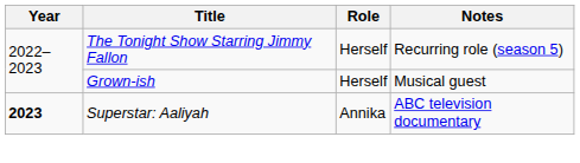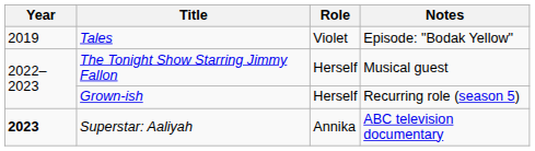 <table class="wikitable">
 <tr>
 <th>Year</th>
 <th>Title</th>
 <th>Role</th>
 <th>Notes</th>
 </tr>
 <tr>
+<td>2019</td>
+<td><a href='#'><em>Tales</em></a></td>
+<td>Violet</td>
+<td>Episode: "Bodak Yellow"</td>
+</tr>
+<tr>
 <td rowspan="2">2022–2023</td>
 <td><em><a href='#'>The Tonight Show Starring Jimmy Fallon</a></em></td>
 <td>Herself</td>
-<td>Recurring role (<a href='#'>season 5</a>)</td>
+<td>Musical guest</td>
 </tr>
 <tr>
 <td><em><a href='#'>Grown-ish</a></em></td>
 <td>Herself</td>
-<td>Musical guest</td>
+<td>Recurring role (<a href='#'>season 5</a>)</td>
 </tr>
 <tr>
 <td><strong>2023</strong></td>
 <td><em>Superstar: Aaliyah</em></td>
 <td>Annika</td>
 <td><a href='#'>ABC television documentary</a></td>
 </tr>
 </table>
